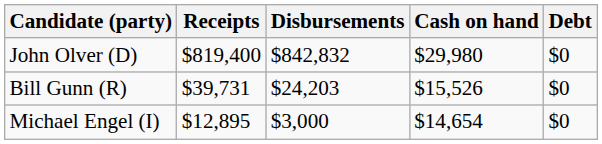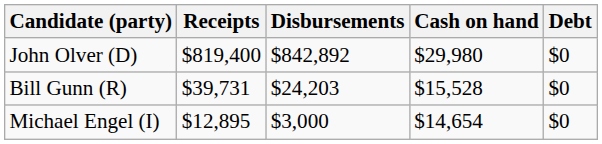 <table class="wikitable sortable">
 <tr>
 <th>Candidate (party)</th>
 <th>Receipts</th>
 <th>Disbursements</th>
 <th>Cash on hand</th>
 <th>Debt</th>
 </tr>
 <tr>
 <td>John Olver (D)</td>
 <td>$819,400</td>
-<td>$842,832</td>
+<td>$842,892</td>
 <td>$29,980</td>
 <td>$0</td>
 </tr>
 <tr>
 <td>Bill Gunn (R)</td>
 <td>$39,731</td>
 <td>$24,203</td>
-<td>$15,526</td>
+<td>$15,528</td>
 <td>$0</td>
 </tr>
 <tr>
 <td>Michael Engel (I)</td>
 <td>$12,895</td>
 <td>$3,000</td>
 <td>$14,654</td>
 <td>$0</td>
 </tr>
 </table>
